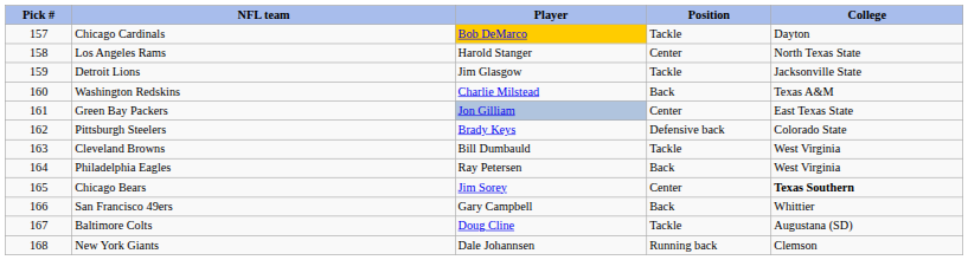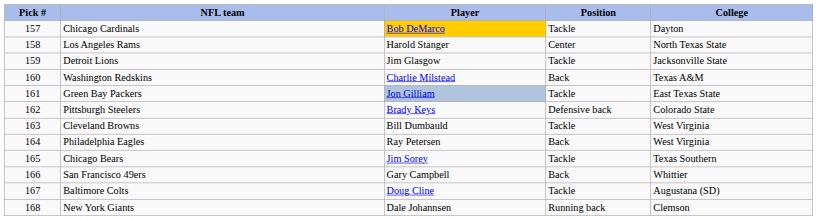 <table class="wikitable sortable sortable" style="width: 100%">
 <tr>
 <th style="background:#A8BDEC;" width=7%>Pick #</th>
 <th width=40% style="background:#A8BDEC;">NFL team</th>
 <th width=20% style="background:#A8BDEC;">Player</th>
 <th width=13% style="background:#A8BDEC;">Position</th>
 <th style="background:#A8BDEC;">College</th>
 </tr>
 <tr>
 <td align=center>157</td>
 <td>Chicago Cardinals</td>
 <td bgcolor="#FFCC00"><a href='#'>Bob DeMarco</a></td>
 <td>Tackle</td>
 <td>Dayton</td>
 </tr>
 <tr>
 <td align=center>158</td>
 <td>Los Angeles Rams</td>
 <td>Harold Stanger</td>
 <td>Center</td>
 <td>North Texas State</td>
 </tr>
 <tr>
 <td align=center>159</td>
 <td>Detroit Lions</td>
 <td>Jim Glasgow</td>
 <td>Tackle</td>
 <td>Jacksonville State</td>
 </tr>
 <tr>
 <td align=center>160</td>
 <td>Washington Redskins</td>
 <td><a href='#'>Charlie Milstead</a></td>
 <td>Back</td>
 <td>Texas A&M</td>
 </tr>
 <tr>
 <td align=center>161</td>
 <td>Green Bay Packers</td>
 <td bgcolor=lightsteelblue><a href='#'>Jon Gilliam</a></td>
-<td>Center</td>
+<td>Tackle</td>
 <td>East Texas State</td>
 </tr>
 <tr>
 <td align=center>162</td>
 <td>Pittsburgh Steelers</td>
 <td><a href='#'>Brady Keys</a></td>
 <td>Defensive back</td>
 <td>Colorado State</td>
 </tr>
 <tr>
 <td align=center>163</td>
 <td>Cleveland Browns</td>
 <td>Bill Dumbauld</td>
 <td>Tackle</td>
 <td>West Virginia</td>
 </tr>
 <tr>
 <td align=center>164</td>
 <td>Philadelphia Eagles</td>
 <td>Ray Petersen</td>
 <td>Back</td>
 <td>West Virginia</td>
 </tr>
 <tr>
 <td align=center>165</td>
 <td>Chicago Bears</td>
 <td><a href='#'>Jim Sorey</a></td>
-<td>Center</td>
-<td><strong>Texas Southern</strong></td>
+<td>Tackle</td>
+<td>Texas Southern</td>
 </tr>
 <tr>
 <td align=center>166</td>
 <td>San Francisco 49ers</td>
 <td>Gary Campbell</td>
 <td>Back</td>
 <td>Whittier</td>
 </tr>
 <tr>
 <td align=center>167</td>
 <td>Baltimore Colts</td>
 <td><a href='#'>Doug Cline</a></td>
 <td>Tackle</td>
 <td>Augustana (SD)</td>
 </tr>
 <tr>
 <td align=center>168</td>
 <td>New York Giants</td>
 <td>Dale Johannsen</td>
 <td>Running back</td>
 <td>Clemson</td>
 </tr>
 </table>
